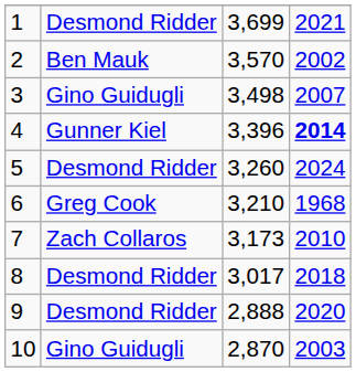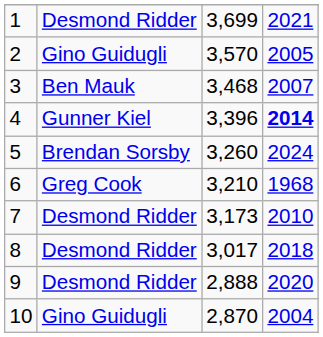 <table class="wikitable">
 <tr>
 </tr>
 <tr>
 <td>1</td>
 <td><a href='#'>Desmond Ridder</a></td>
 <td><abbr>3,699</abbr></td>
 <td><a href='#'>2021</a></td>
 </tr>
 <tr>
 <td>2</td>
-<td><a href='#'>Ben Mauk</a></td>
+<td><a href='#'>Gino Guidugli</a></td>
 <td><abbr>3,570</abbr></td>
-<td><a href='#'>2002</a></td>
+<td><a href='#'>2005</a></td>
 </tr>
 <tr>
 <td>3</td>
-<td><a href='#'>Gino Guidugli</a></td>
-<td><abbr>3,498</abbr></td>
+<td><a href='#'>Ben Mauk</a></td>
+<td><abbr>3,468</abbr></td>
 <td><a href='#'>2007</a></td>
 </tr>
 <tr>
 <td>4</td>
 <td><a href='#'>Gunner Kiel</a></td>
 <td><abbr>3,396</abbr></td>
 <td><strong><a href='#'>2014</a></strong></td>
 </tr>
 <tr>
 <td>5</td>
-<td><a href='#'>Desmond Ridder</a></td>
+<td><a href='#'>Brendan Sorsby</a></td>
 <td><abbr>3,260</abbr></td>
 <td><a href='#'>2024</a></td>
 </tr>
 <tr>
 <td>6</td>
 <td><a href='#'>Greg Cook</a></td>
 <td><abbr>3,210</abbr></td>
 <td><a href='#'>1968</a></td>
 </tr>
 <tr>
 <td>7</td>
-<td><a href='#'>Zach Collaros</a></td>
+<td><a href='#'>Desmond Ridder</a></td>
 <td><abbr>3,173</abbr></td>
 <td><a href='#'>2010</a></td>
 </tr>
 <tr>
 <td>8</td>
 <td><a href='#'>Desmond Ridder</a></td>
 <td><abbr>3,017</abbr></td>
 <td><a href='#'>2018</a></td>
 </tr>
 <tr>
 <td>9</td>
 <td><a href='#'>Desmond Ridder</a></td>
 <td><abbr>2,888</abbr></td>
 <td><a href='#'>2020</a></td>
 </tr>
 <tr>
 <td>10</td>
 <td><a href='#'>Gino Guidugli</a></td>
 <td><abbr>2,870</abbr></td>
-<td><a href='#'>2003</a></td>
+<td><a href='#'>2004</a></td>
 </tr>
 </table>
